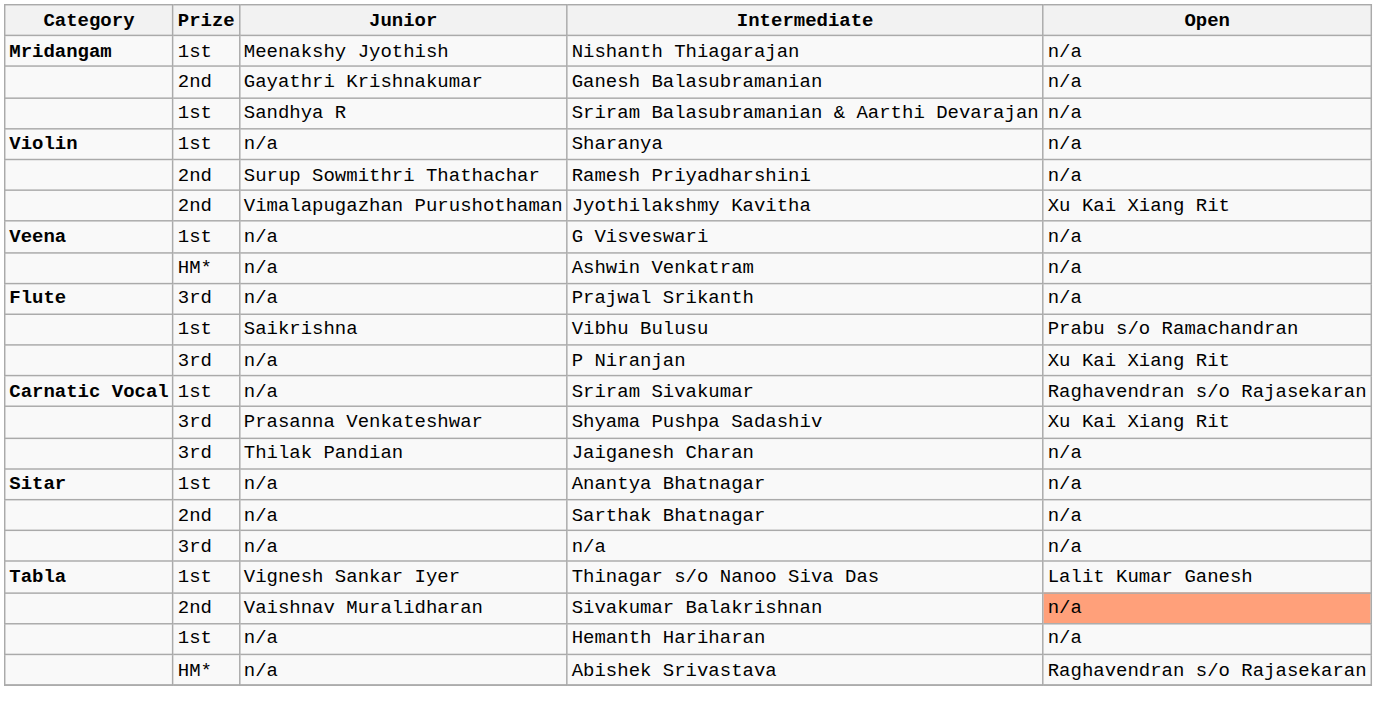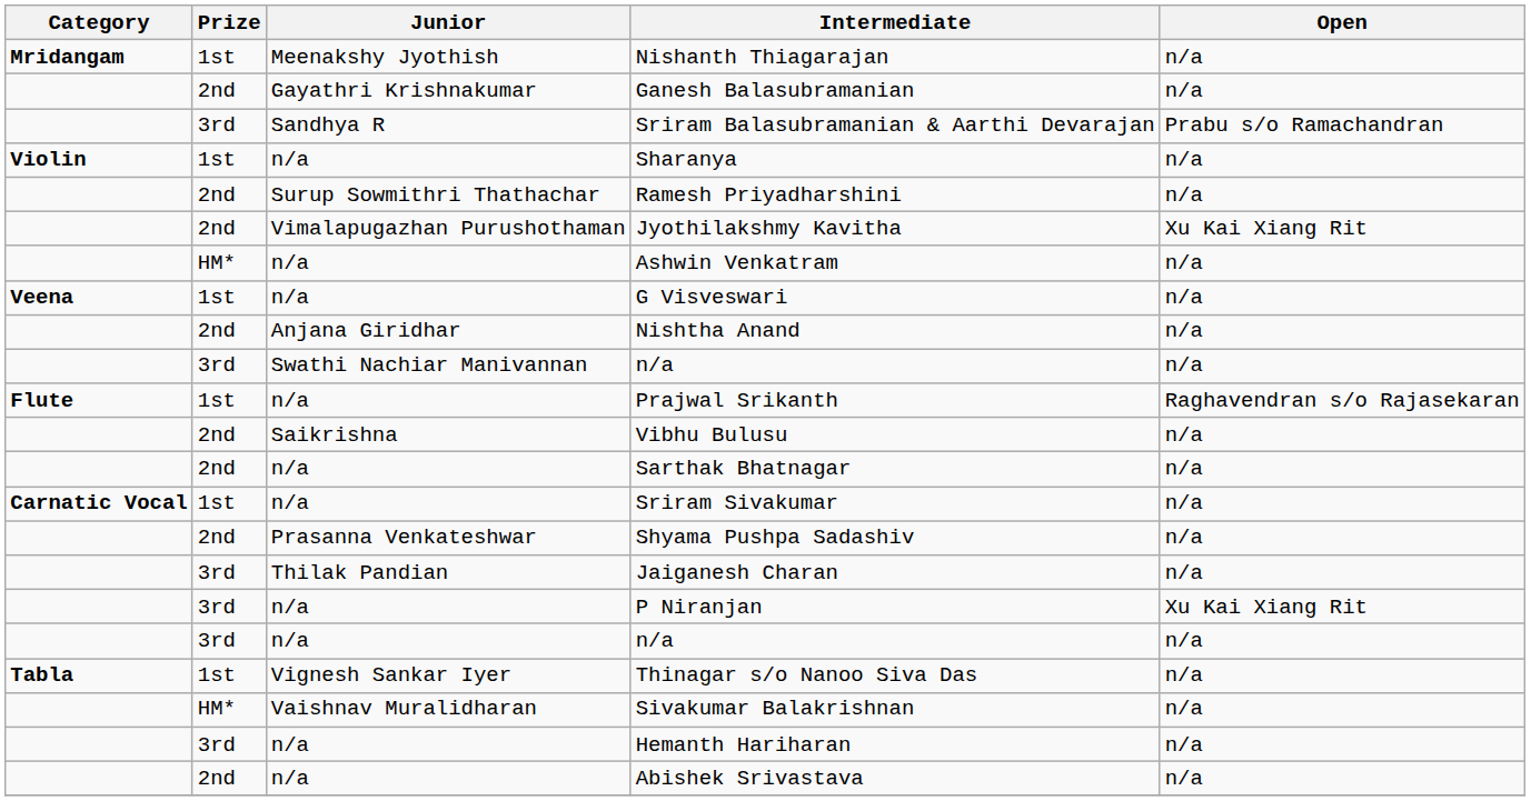 <table class="wikitable">
 <tr>
 <th>Category</th>
 <th>Prize</th>
 <th>Junior</th>
 <th>Intermediate</th>
 <th>Open</th>
 </tr>
 <tr>
 <td><strong>Mridangam</strong></td>
 <td>1st</td>
 <td>Meenakshy Jyothish</td>
 <td>Nishanth Thiagarajan</td>
 <td>n/a</td>
 </tr>
 <tr>
 <td></td>
 <td>2nd</td>
 <td>Gayathri Krishnakumar</td>
 <td>Ganesh Balasubramanian</td>
 <td>n/a</td>
 </tr>
 <tr>
 <td></td>
-<td>1st</td>
+<td>3rd</td>
 <td>Sandhya R</td>
 <td>Sriram Balasubramanian & Aarthi Devarajan</td>
-<td>n/a</td>
+<td>Prabu s/o Ramachandran</td>
 </tr>
 <tr>
 <td><strong>Violin</strong></td>
 <td>1st</td>
 <td>n/a</td>
 <td>Sharanya</td>
 <td>n/a</td>
 </tr>
 <tr>
 <td></td>
 <td>2nd</td>
 <td>Surup Sowmithri Thathachar</td>
 <td>Ramesh Priyadharshini</td>
 <td>n/a</td>
 </tr>
 <tr>
 <td></td>
 <td>2nd</td>
 <td>Vimalapugazhan Purushothaman</td>
 <td>Jyothilakshmy Kavitha</td>
 <td>Xu Kai Xiang Rit</td>
 </tr>
 <tr>
+<td></td>
+<td>HM*</td>
+<td>n/a</td>
+<td>Ashwin Venkatram</td>
+<td>n/a</td>
+</tr>
+<tr>
 <td><strong>Veena</strong></td>
 <td>1st</td>
 <td>n/a</td>
 <td>G Visveswari</td>
 <td>n/a</td>
 </tr>
 <tr>
 <td></td>
-<td>HM*</td>
+<td>2nd</td>
+<td>Anjana Giridhar</td>
+<td>Nishtha Anand</td>
 <td>n/a</td>
-<td>Ashwin Venkatram</td>
+</tr>
+<tr>
+<td></td>
+<td>3rd</td>
+<td>Swathi Nachiar Manivannan</td>
+<td>n/a</td>
 <td>n/a</td>
 </tr>
 <tr>
 <td><strong>Flute</strong></td>
-<td>3rd</td>
+<td>1st</td>
 <td>n/a</td>
 <td>Prajwal Srikanth</td>
+<td>Raghavendran s/o Rajasekaran</td>
+</tr>
+<tr>
+<td></td>
+<td>2nd</td>
+<td>Saikrishna</td>
+<td>Vibhu Bulusu</td>
 <td>n/a</td>
 </tr>
 <tr>
 <td></td>
-<td>1st</td>
-<td>Saikrishna</td>
-<td>Vibhu Bulusu</td>
-<td>Prabu s/o Ramachandran</td>
-</tr>
-<tr>
-<td></td>
-<td>3rd</td>
+<td>2nd</td>
 <td>n/a</td>
-<td>P Niranjan</td>
-<td>Xu Kai Xiang Rit</td>
+<td>Sarthak Bhatnagar</td>
+<td>n/a</td>
 </tr>
 <tr>
 <td><strong>Carnatic Vocal</strong></td>
 <td>1st</td>
 <td>n/a</td>
 <td>Sriram Sivakumar</td>
-<td>Raghavendran s/o Rajasekaran</td>
+<td>n/a</td>
 </tr>
 <tr>
 <td></td>
-<td>3rd</td>
+<td>2nd</td>
 <td>Prasanna Venkateshwar</td>
 <td>Shyama Pushpa Sadashiv</td>
-<td>Xu Kai Xiang Rit</td>
+<td>n/a</td>
 </tr>
 <tr>
 <td></td>
 <td>3rd</td>
 <td>Thilak Pandian</td>
 <td>Jaiganesh Charan</td>
 <td>n/a</td>
 </tr>
 <tr>
-<td><strong>Sitar</strong></td>
-<td>1st</td>
+<td></td>
+<td>3rd</td>
 <td>n/a</td>
-<td>Anantya Bhatnagar</td>
-<td>n/a</td>
-</tr>
-<tr>
-<td></td>
-<td>2nd</td>
-<td>n/a</td>
-<td>Sarthak Bhatnagar</td>
-<td>n/a</td>
+<td>P Niranjan</td>
+<td>Xu Kai Xiang Rit</td>
 </tr>
 <tr>
 <td></td>
 <td>3rd</td>
 <td>n/a</td>
 <td>n/a</td>
 <td>n/a</td>
 </tr>
 <tr>
 <td><strong>Tabla</strong></td>
 <td>1st</td>
 <td>Vignesh Sankar Iyer</td>
 <td>Thinagar s/o Nanoo Siva Das</td>
-<td>Lalit Kumar Ganesh</td>
+<td>n/a</td>
 </tr>
 <tr>
 <td></td>
-<td>2nd</td>
+<td>HM*</td>
 <td>Vaishnav Muralidharan</td>
 <td>Sivakumar Balakrishnan</td>
-<td style="background: lightsalmon;">n/a</td>
+<td>n/a</td>
 </tr>
 <tr>
 <td></td>
-<td>1st</td>
+<td>3rd</td>
 <td>n/a</td>
 <td>Hemanth Hariharan</td>
 <td>n/a</td>
 </tr>
 <tr>
 <td></td>
-<td>HM*</td>
+<td>2nd</td>
 <td>n/a</td>
 <td>Abishek Srivastava</td>
-<td>Raghavendran s/o Rajasekaran</td>
+<td>n/a</td>
 </tr>
 <tr>
 </tr>
 </table>
